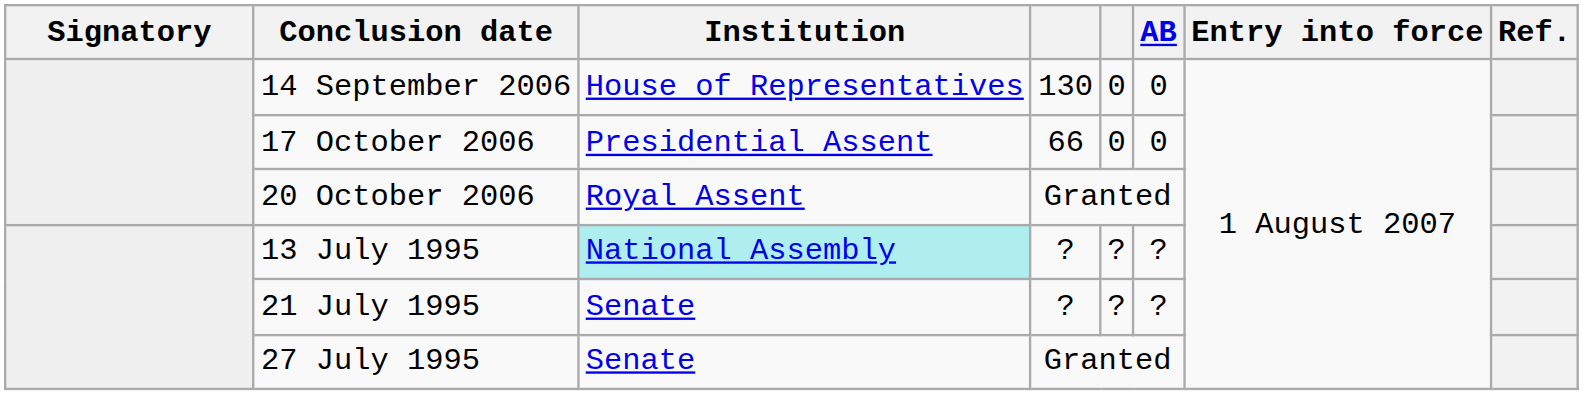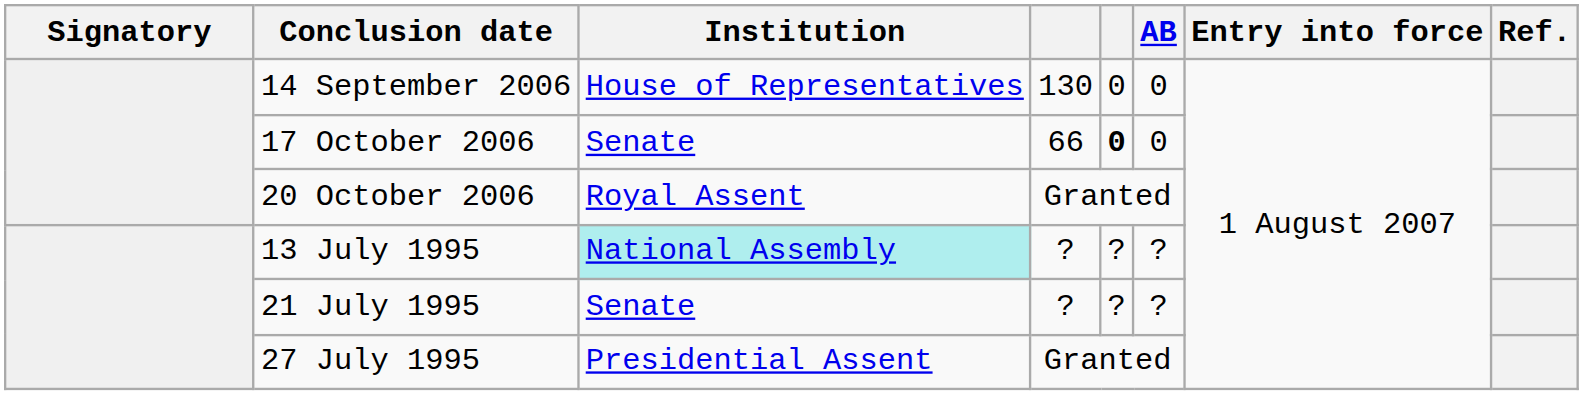 <table class="wikitable" style="white-space:nowrap; line-height:1.33">
 <tr>
 <th style="width:100px;">Signatory</th>
 <th>Conclusion date</th>
 <th>Institution</th>
 <th></th>
 <th></th>
 <th><a href='#'>AB</a></th>
 <th>Entry into force</th>
 <th>Ref.</th>
 </tr>
 <tr>
 <td rowspan="3" style="background:#F0F0F0"><strong></strong></td>
 <td>14 September 2006</td>
 <td><a href='#'>House of Representatives</a></td>
 <td style="text-align:center">130</td>
 <td style="text-align:center">0</td>
 <td style="text-align:center">0</td>
 <td rowspan="6" style="text-align:center">1 August 2007</td>
 <th></th>
 </tr>
 <tr>
 <td>17 October 2006</td>
-<td><a href='#'>Presidential Assent</a></td>
+<td><a href='#'>Senate</a></td>
 <td style="text-align:center">66</td>
-<td style="text-align:center">0</td>
+<td style="text-align:center"><strong>0</strong></td>
 <td style="text-align:center">0</td>
 <th></th>
 </tr>
 <tr>
 <td>20 October 2006</td>
 <td><a href='#'>Royal Assent</a></td>
 <td style="text-align:center" colspan="3">Granted</td>
 <th></th>
 </tr>
 <tr>
 <td rowspan="3" style="background:#F0F0F0"><strong></strong></td>
 <td>13 July 1995</td>
 <td style="background: paleturquoise;"><a href='#'>National Assembly</a></td>
 <td style="text-align:center">?</td>
 <td style="text-align:center">?</td>
 <td style="text-align:center">?</td>
 <th></th>
 </tr>
 <tr>
 <td>21 July 1995</td>
 <td><a href='#'>Senate</a></td>
 <td style="text-align:center">?</td>
 <td style="text-align:center">?</td>
 <td style="text-align:center">?</td>
 <th></th>
 </tr>
 <tr>
 <td>27 July 1995</td>
-<td><a href='#'>Senate</a></td>
+<td><a href='#'>Presidential Assent</a></td>
 <td style="text-align:center" colspan="3">Granted</td>
 <th></th>
 </tr>
 </table>
